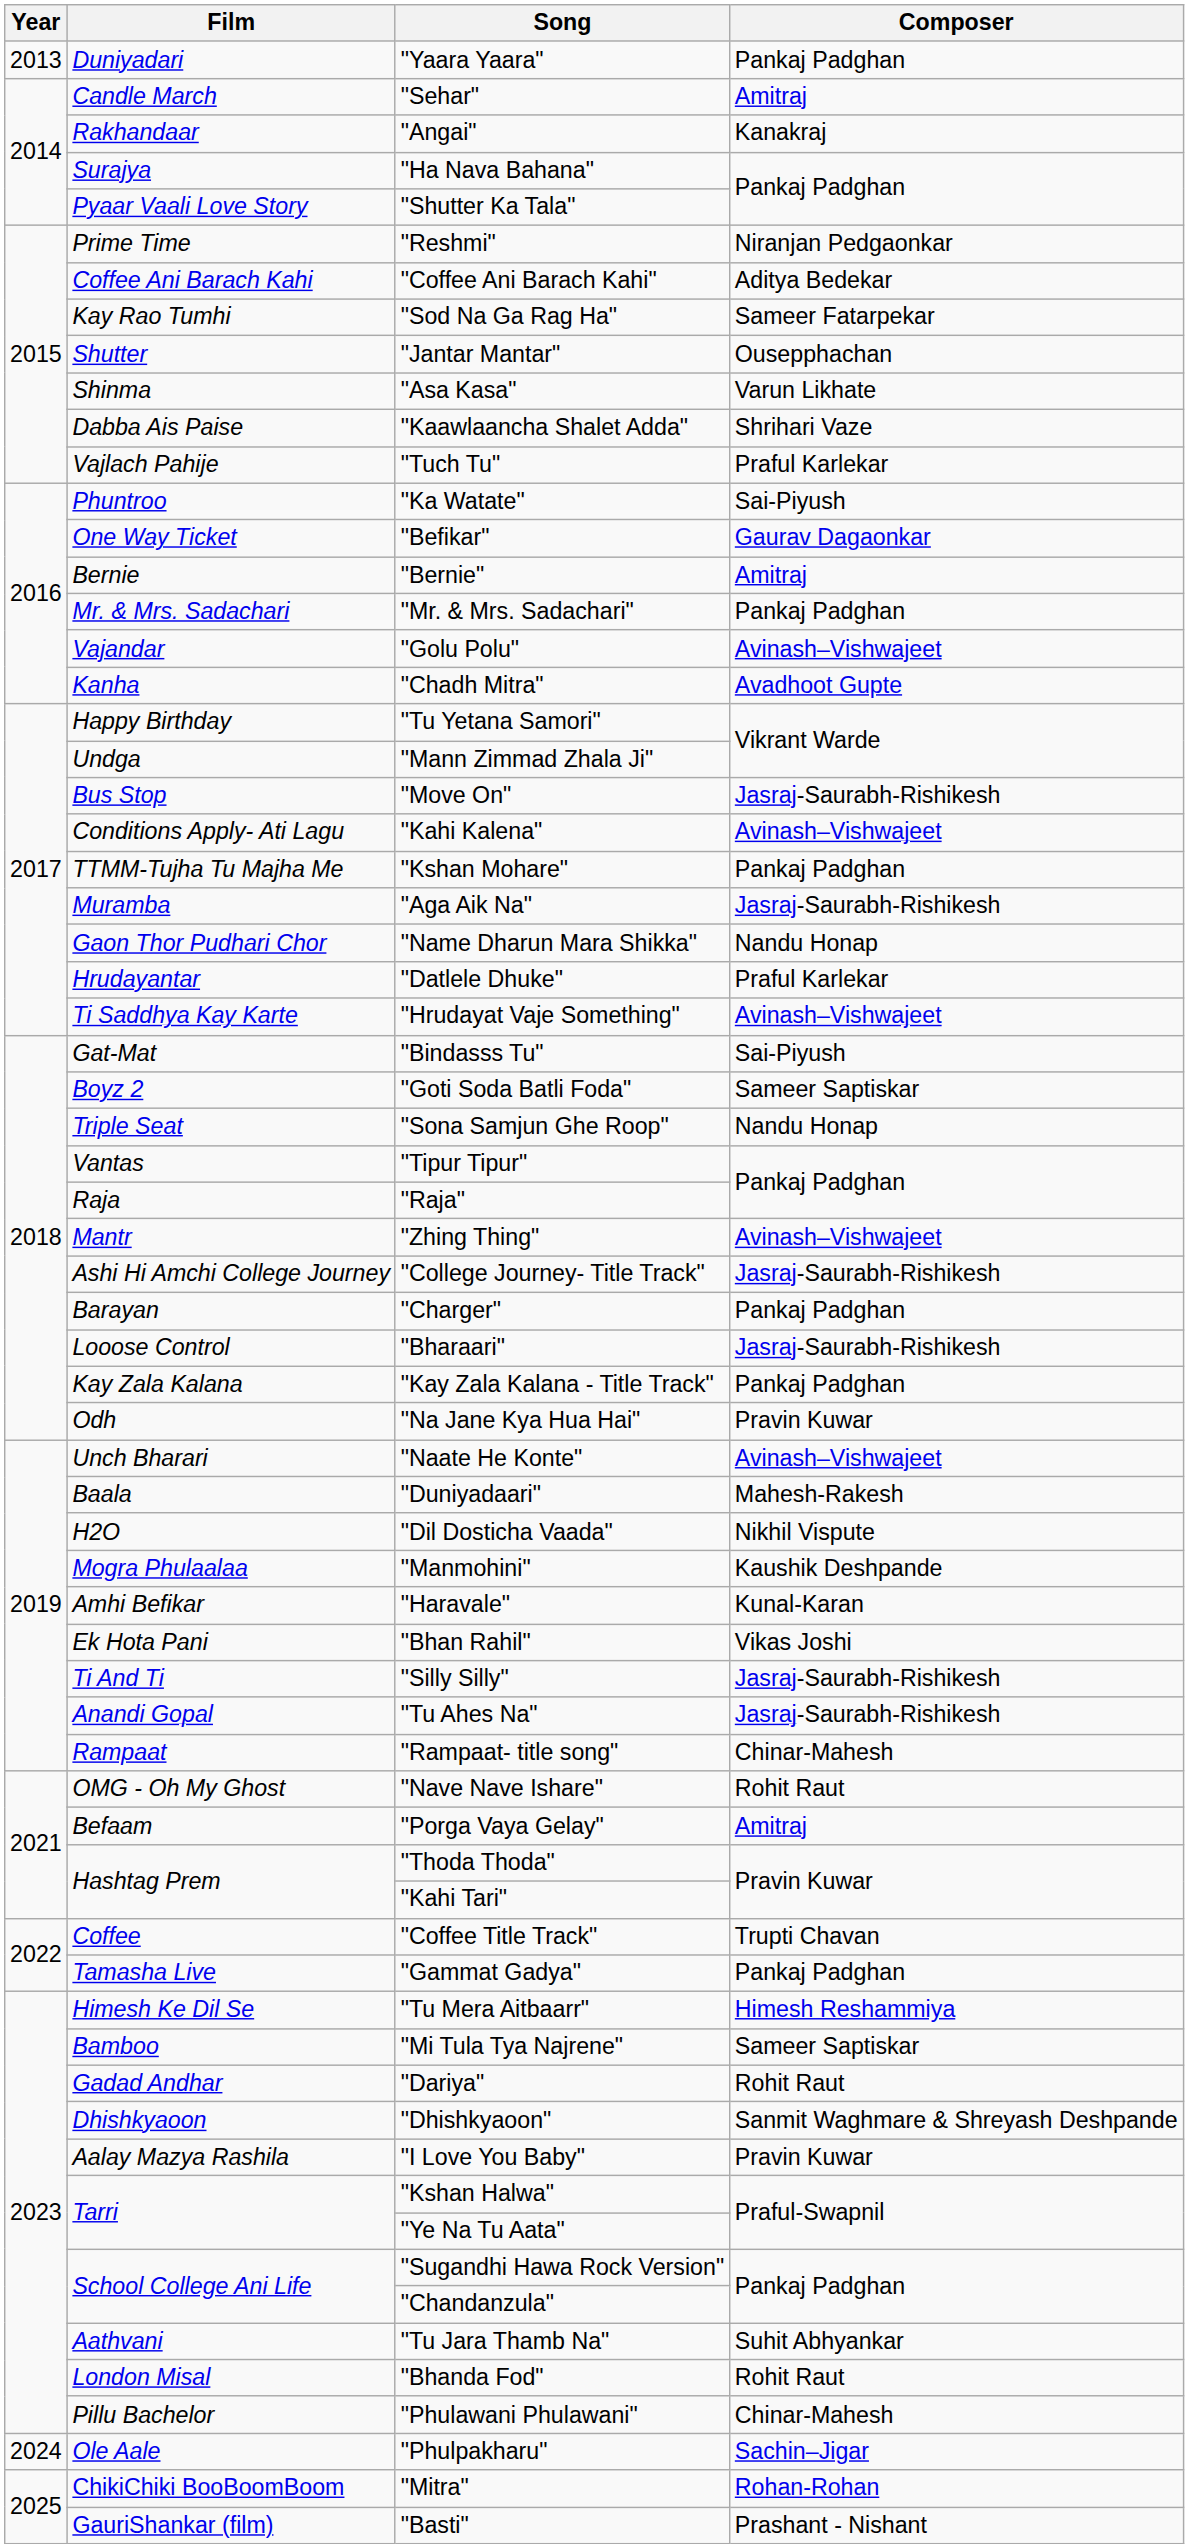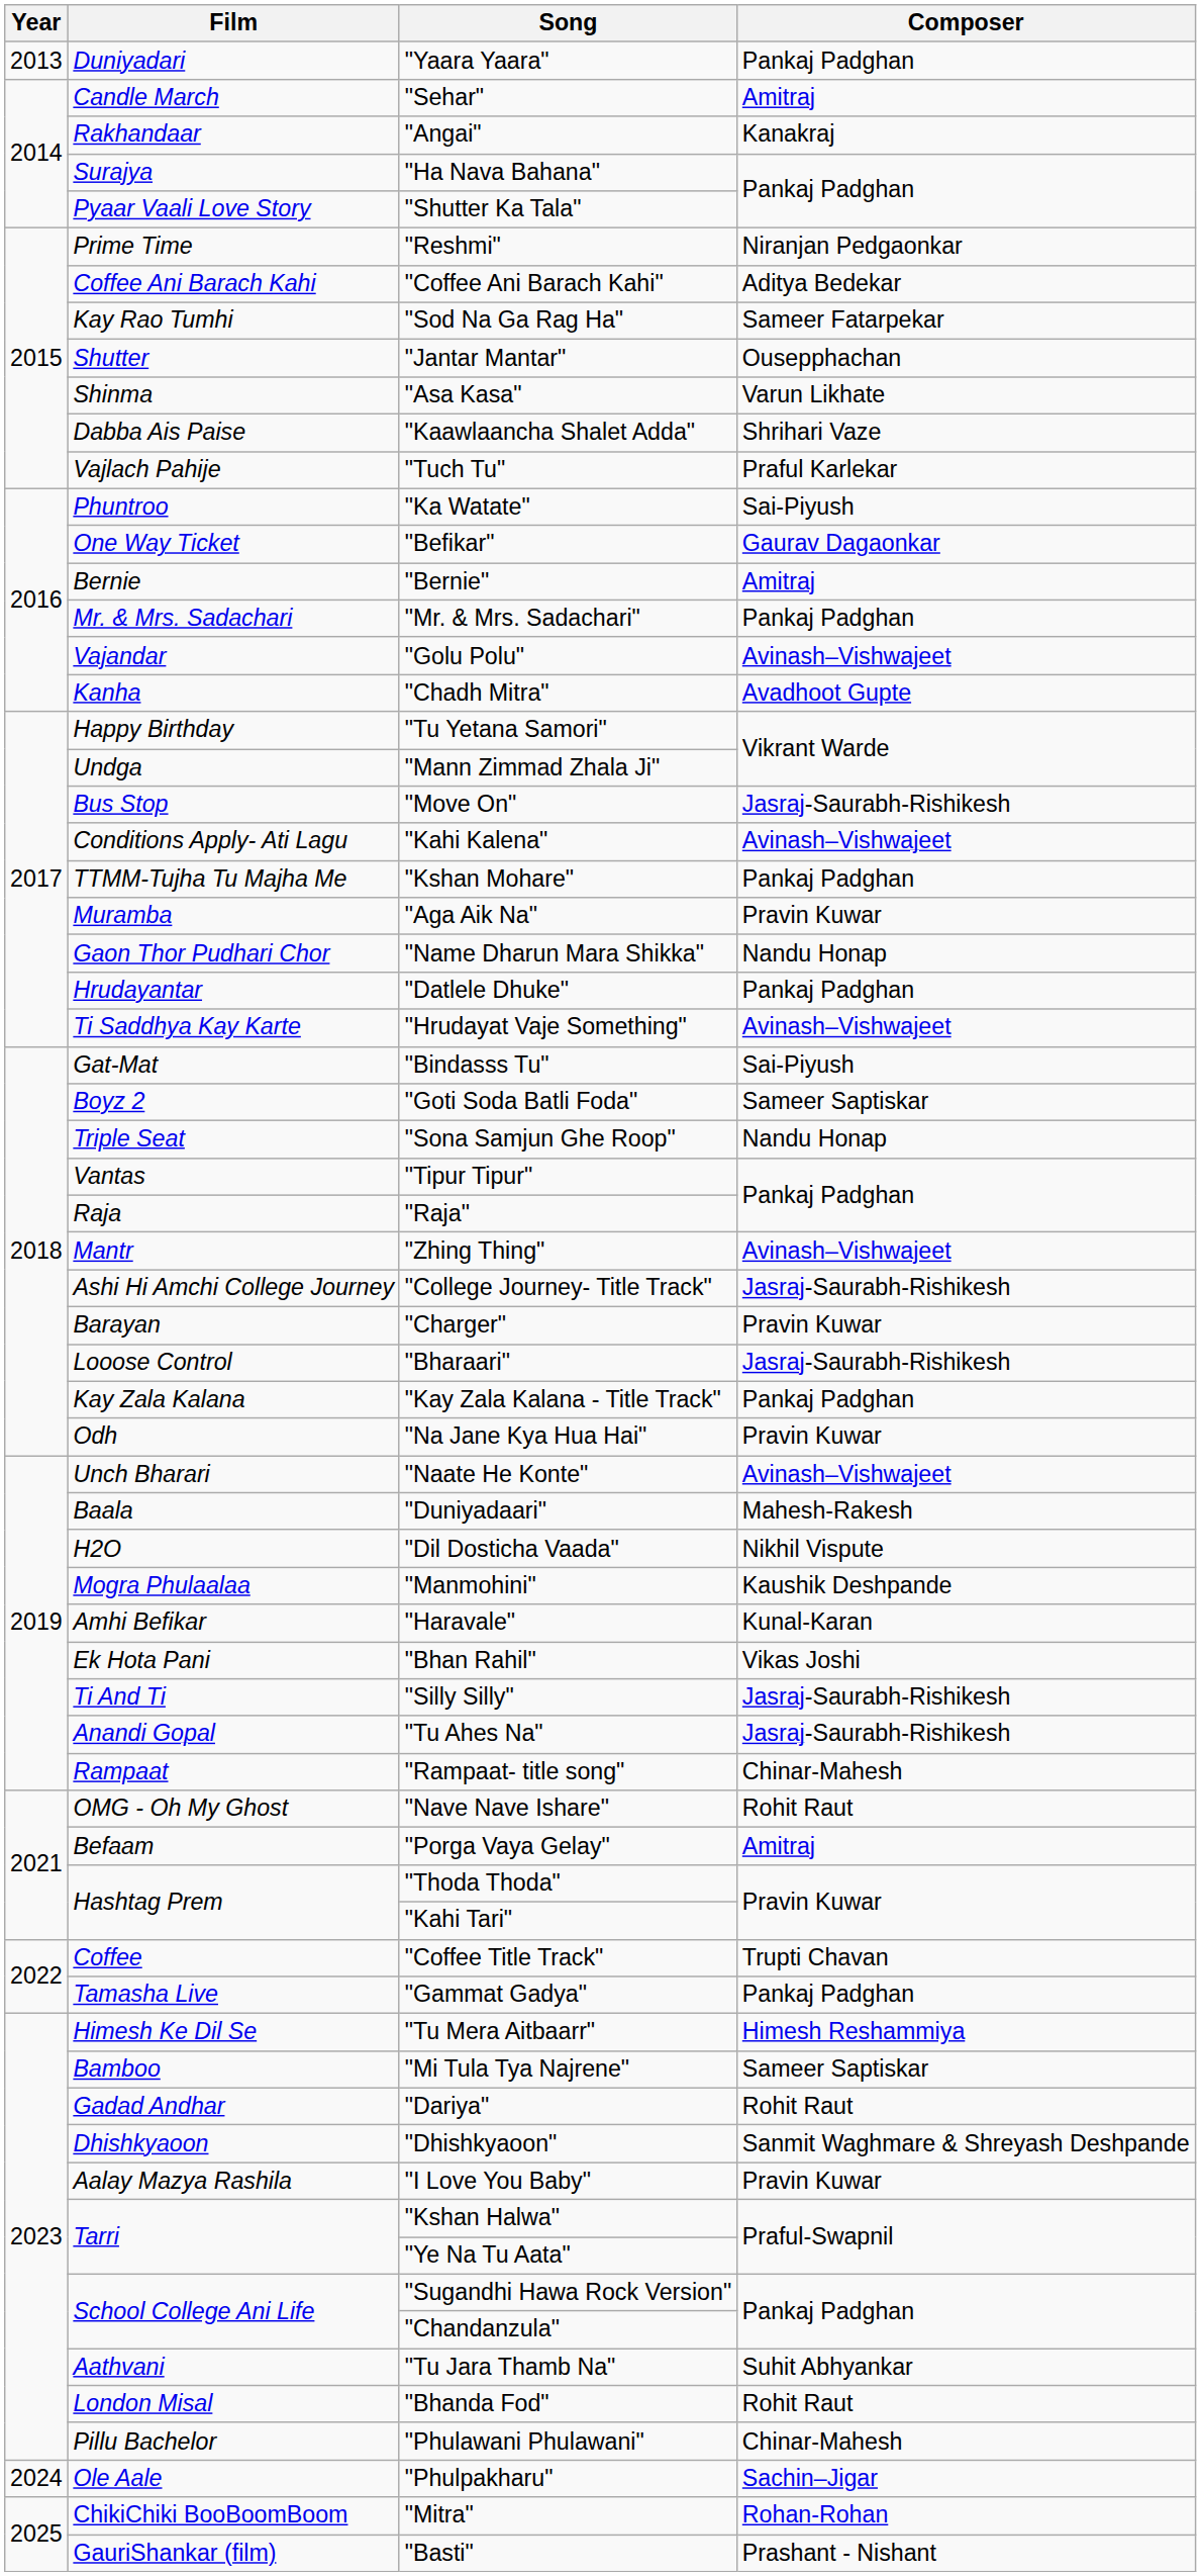 <table class="wikitable sortable">
 <tr>
 <th>Year</th>
 <th>Film</th>
 <th>Song</th>
 <th>Composer</th>
 </tr>
 <tr>
 <td>2013</td>
 <td><em><a href='#'>Duniyadari</a></em></td>
 <td>"Yaara Yaara"</td>
 <td>Pankaj Padghan</td>
 </tr>
 <tr>
 <td rowspan="4">2014</td>
 <td><em><a href='#'>Candle March</a></em></td>
 <td>"Sehar"</td>
 <td><a href='#'>Amitraj</a></td>
 </tr>
 <tr>
 <td><em><a href='#'>Rakhandaar</a></em></td>
 <td>"Angai"</td>
 <td>Kanakraj</td>
 </tr>
 <tr>
 <td><em><a href='#'>Surajya</a></em></td>
 <td>"Ha Nava Bahana"</td>
 <td rowspan="2">Pankaj Padghan</td>
 </tr>
 <tr>
 <td><em><a href='#'>Pyaar Vaali Love Story</a></em></td>
 <td>"Shutter Ka Tala"</td>
 </tr>
 <tr>
 <td rowspan="7">2015</td>
 <td><em>Prime Time</em></td>
 <td>"Reshmi"</td>
 <td>Niranjan Pedgaonkar</td>
 </tr>
 <tr>
 <td><em><a href='#'>Coffee Ani Barach Kahi</a></em></td>
 <td>"Coffee Ani Barach Kahi"</td>
 <td>Aditya Bedekar</td>
 </tr>
 <tr>
 <td><em>Kay Rao Tumhi</em></td>
 <td>"Sod Na Ga Rag Ha"</td>
 <td>Sameer Fatarpekar</td>
 </tr>
 <tr>
 <td><em><a href='#'>Shutter</a></em></td>
 <td>"Jantar Mantar"</td>
 <td>Ousepphachan</td>
 </tr>
 <tr>
 <td><em>Shinma</em></td>
 <td>"Asa Kasa"</td>
 <td>Varun Likhate</td>
 </tr>
 <tr>
 <td><em>Dabba Ais Paise</em></td>
 <td>"Kaawlaancha Shalet Adda"</td>
 <td>Shrihari Vaze</td>
 </tr>
 <tr>
 <td><em>Vajlach Pahije</em></td>
 <td>"Tuch Tu"</td>
 <td>Praful Karlekar</td>
 </tr>
 <tr>
 <td rowspan="6">2016</td>
 <td><em><a href='#'>Phuntroo</a></em></td>
 <td>"Ka Watate"</td>
 <td>Sai-Piyush</td>
 </tr>
 <tr>
 <td><em><a href='#'>One Way Ticket</a></em></td>
 <td>"Befikar"</td>
 <td><a href='#'>Gaurav Dagaonkar</a></td>
 </tr>
 <tr>
 <td><em>Bernie</em></td>
 <td>"Bernie"</td>
 <td><a href='#'>Amitraj</a></td>
 </tr>
 <tr>
 <td><em><a href='#'>Mr. & Mrs. Sadachari</a></em></td>
 <td>"Mr. & Mrs. Sadachari"</td>
 <td>Pankaj Padghan</td>
 </tr>
 <tr>
 <td><a href='#'><em>Vajandar</em></a></td>
 <td>"Golu Polu"</td>
 <td><a href='#'>Avinash–Vishwajeet</a></td>
 </tr>
 <tr>
 <td><em><a href='#'>Kanha</a></em></td>
 <td>"Chadh Mitra"</td>
 <td><a href='#'>Avadhoot Gupte</a></td>
 </tr>
 <tr>
 <td rowspan="9">2017</td>
 <td><em>Happy Birthday</em></td>
 <td>"Tu Yetana Samori"</td>
 <td rowspan="2">Vikrant Warde</td>
 </tr>
 <tr>
 <td><em>Undga</em></td>
 <td>"Mann Zimmad Zhala Ji"</td>
 </tr>
 <tr>
 <td><em><a href='#'>Bus Stop</a></em></td>
 <td>"Move On"</td>
 <td><a href='#'>Jasraj</a>-Saurabh-Rishikesh</td>
 </tr>
 <tr>
 <td><em>Conditions Apply- Ati Lagu</em></td>
 <td>"Kahi Kalena"</td>
 <td><a href='#'>Avinash–Vishwajeet</a></td>
 </tr>
 <tr>
 <td><em>TTMM-Tujha Tu Majha Me</em></td>
 <td>"Kshan Mohare"</td>
 <td>Pankaj Padghan</td>
 </tr>
 <tr>
 <td><em><a href='#'>Muramba</a></em></td>
 <td>"Aga Aik Na"</td>
-<td><a href='#'>Jasraj</a>-Saurabh-Rishikesh</td>
+<td>Pravin Kuwar</td>
 </tr>
 <tr>
 <td><em><a href='#'>Gaon Thor Pudhari Chor</a></em></td>
 <td>"Name Dharun Mara Shikka"</td>
 <td>Nandu Honap</td>
 </tr>
 <tr>
 <td><em><a href='#'>Hrudayantar</a></em></td>
 <td>"Datlele Dhuke"</td>
-<td>Praful Karlekar</td>
+<td>Pankaj Padghan</td>
 </tr>
 <tr>
 <td><em><a href='#'>Ti Saddhya Kay Karte</a></em></td>
 <td>"Hrudayat Vaje Something"</td>
 <td><a href='#'>Avinash–Vishwajeet</a></td>
 </tr>
 <tr>
 <td rowspan="11">2018</td>
 <td><em>Gat-Mat</em></td>
 <td>"Bindasss Tu"</td>
 <td>Sai-Piyush</td>
 </tr>
 <tr>
 <td><em><a href='#'>Boyz 2</a></em></td>
 <td>"Goti Soda Batli Foda"</td>
 <td>Sameer Saptiskar</td>
 </tr>
 <tr>
 <td><em><a href='#'>Triple Seat</a></em></td>
 <td>"Sona Samjun Ghe Roop"</td>
 <td>Nandu Honap</td>
 </tr>
 <tr>
 <td><em>Vantas</em></td>
 <td>"Tipur Tipur"</td>
 <td rowspan="2">Pankaj Padghan</td>
 </tr>
 <tr>
 <td><em>Raja</em></td>
 <td>"Raja"</td>
 </tr>
 <tr>
 <td><em><a href='#'>Mantr</a></em></td>
 <td>"Zhing Thing"</td>
 <td><a href='#'>Avinash–Vishwajeet</a></td>
 </tr>
 <tr>
 <td><em>Ashi Hi Amchi College Journey</em></td>
 <td>"College Journey- Title Track"</td>
 <td><a href='#'>Jasraj</a>-Saurabh-Rishikesh</td>
 </tr>
 <tr>
 <td><em>Barayan</em></td>
 <td>"Charger"</td>
-<td>Pankaj Padghan</td>
+<td>Pravin Kuwar</td>
 </tr>
 <tr>
 <td><em>Looose Control</em></td>
 <td>"Bharaari"</td>
 <td><a href='#'>Jasraj</a>-Saurabh-Rishikesh</td>
 </tr>
 <tr>
 <td><em>Kay Zala Kalana</em></td>
 <td>"Kay Zala Kalana - Title Track"</td>
 <td>Pankaj Padghan</td>
 </tr>
 <tr>
 <td><em>Odh</em></td>
 <td>"Na Jane Kya Hua Hai"</td>
 <td>Pravin Kuwar</td>
 </tr>
 <tr>
 <td rowspan="9">2019</td>
 <td><em>Unch Bharari</em></td>
 <td>"Naate He Konte"</td>
 <td><a href='#'>Avinash–Vishwajeet</a></td>
 </tr>
 <tr>
 <td><em>Baala</em></td>
 <td>"Duniyadaari"</td>
 <td>Mahesh-Rakesh</td>
 </tr>
 <tr>
 <td><em>H2O</em></td>
 <td>"Dil Dosticha Vaada"</td>
 <td>Nikhil Vispute</td>
 </tr>
 <tr>
 <td><em><a href='#'>Mogra Phulaalaa</a></em></td>
 <td>"Manmohini"</td>
 <td>Kaushik Deshpande</td>
 </tr>
 <tr>
 <td><em>Amhi Befikar</em></td>
 <td>"Haravale"</td>
 <td>Kunal-Karan</td>
 </tr>
 <tr>
 <td><em>Ek Hota Pani</em></td>
 <td>"Bhan Rahil"</td>
 <td>Vikas Joshi</td>
 </tr>
 <tr>
 <td><em><a href='#'>Ti And Ti</a></em></td>
 <td>"Silly Silly"</td>
 <td><a href='#'>Jasraj</a>-Saurabh-Rishikesh</td>
 </tr>
 <tr>
 <td><em><a href='#'>Anandi Gopal</a></em></td>
 <td>"Tu Ahes Na"</td>
 <td><a href='#'>Jasraj</a>-Saurabh-Rishikesh</td>
 </tr>
 <tr>
 <td><em><a href='#'>Rampaat</a></em></td>
 <td>"Rampaat- title song"</td>
 <td>Chinar-Mahesh</td>
 </tr>
 <tr>
 <td rowspan="4">2021</td>
 <td><em>OMG - Oh My Ghost</em></td>
 <td>"Nave Nave Ishare"</td>
 <td>Rohit Raut</td>
 </tr>
 <tr>
 <td><em>Befaam</em></td>
 <td>"Porga Vaya Gelay"</td>
 <td><a href='#'>Amitraj</a></td>
 </tr>
 <tr>
 <td rowspan="2"><em>Hashtag Prem</em></td>
 <td>"Thoda Thoda"</td>
 <td rowspan="2">Pravin Kuwar</td>
 </tr>
 <tr>
 <td>"Kahi Tari"</td>
 </tr>
 <tr>
 <td rowspan="2">2022</td>
 <td><em><a href='#'>Coffee</a></em></td>
 <td>"Coffee Title Track"</td>
 <td>Trupti Chavan</td>
 </tr>
 <tr>
 <td><em><a href='#'>Tamasha Live</a></em></td>
 <td>"Gammat Gadya"</td>
 <td>Pankaj Padghan</td>
 </tr>
 <tr>
 <td rowspan="12">2023</td>
 <td><em><a href='#'>Himesh Ke Dil Se</a></em></td>
 <td>"Tu Mera Aitbaarr"</td>
 <td><a href='#'>Himesh Reshammiya</a></td>
 </tr>
 <tr>
 <td><em><a href='#'>Bamboo</a></em></td>
 <td>"Mi Tula Tya Najrene"</td>
 <td>Sameer Saptiskar</td>
 </tr>
 <tr>
 <td><em><a href='#'>Gadad Andhar</a></em></td>
 <td>"Dariya"</td>
 <td>Rohit Raut</td>
 </tr>
 <tr>
 <td><em><a href='#'>Dhishkyaoon</a></em></td>
 <td>"Dhishkyaoon"</td>
 <td>Sanmit Waghmare & Shreyash Deshpande</td>
 </tr>
 <tr>
 <td><em>Aalay Mazya Rashila</em></td>
 <td>"I Love You Baby"</td>
 <td>Pravin Kuwar</td>
 </tr>
 <tr>
 <td rowspan="2"><em><a href='#'>Tarri</a></em></td>
 <td>"Kshan Halwa"</td>
 <td rowspan="2">Praful-Swapnil</td>
 </tr>
 <tr>
 <td>"Ye Na Tu Aata"</td>
 </tr>
 <tr>
 <td rowspan="2"><em><a href='#'>School College Ani Life</a></em></td>
 <td>"Sugandhi Hawa Rock Version"</td>
 <td rowspan="2">Pankaj Padghan</td>
 </tr>
 <tr>
 <td>"Chandanzula"</td>
 </tr>
 <tr>
 <td><em><a href='#'>Aathvani</a></em></td>
 <td>"Tu Jara Thamb Na"</td>
 <td>Suhit Abhyankar</td>
 </tr>
 <tr>
 <td><em><a href='#'>London Misal</a></em></td>
 <td>"Bhanda Fod"</td>
 <td>Rohit Raut</td>
 </tr>
 <tr>
 <td><em>Pillu Bachelor</em></td>
 <td>"Phulawani Phulawani"</td>
 <td>Chinar-Mahesh</td>
 </tr>
 <tr>
 <td>2024</td>
 <td><em><a href='#'>Ole Aale</a></em></td>
 <td>"Phulpakharu"</td>
 <td><a href='#'>Sachin–Jigar</a></td>
 </tr>
 <tr>
 <td Rowspan="2">2025</td>
 <td><a href='#'>ChikiChiki BooBoomBoom</a></td>
 <td>"Mitra"</td>
 <td><a href='#'>Rohan-Rohan</a></td>
 </tr>
 <tr>
 <td><a href='#'>GauriShankar (film)</a></td>
 <td>"Basti"</td>
 <td>Prashant - Nishant</td>
 </tr>
 </table>
